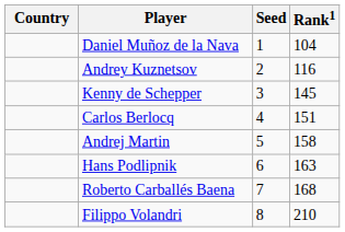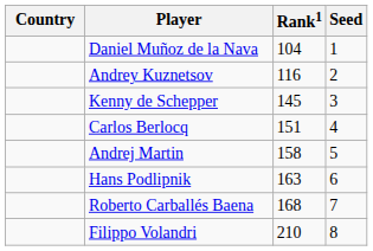 <table class="sortable wikitable">
 <tr>
 <th width="70">Country</th>
 <th width="175">Player</th>
+<th>Rank<sup>1</sup></th>
 <th>Seed</th>
-<th>Rank<sup>1</sup></th>
 </tr>
 <tr>
 <td></td>
 <td><a href='#'>Daniel Muñoz de la Nava</a></td>
+<td>104</td>
 <td>1</td>
-<td>104</td>
 </tr>
 <tr>
 <td></td>
 <td><a href='#'>Andrey Kuznetsov</a></td>
+<td>116</td>
 <td>2</td>
-<td>116</td>
 </tr>
 <tr>
 <td></td>
 <td><a href='#'>Kenny de Schepper</a></td>
+<td>145</td>
 <td>3</td>
-<td>145</td>
 </tr>
 <tr>
 <td></td>
 <td><a href='#'>Carlos Berlocq</a></td>
+<td>151</td>
 <td>4</td>
-<td>151</td>
 </tr>
 <tr>
 <td></td>
 <td><a href='#'>Andrej Martin</a></td>
+<td>158</td>
 <td>5</td>
-<td>158</td>
 </tr>
 <tr>
 <td></td>
 <td><a href='#'>Hans Podlipnik</a></td>
+<td>163</td>
 <td>6</td>
-<td>163</td>
 </tr>
 <tr>
 <td></td>
 <td><a href='#'>Roberto Carballés Baena</a></td>
+<td>168</td>
 <td>7</td>
-<td>168</td>
 </tr>
 <tr>
 <td></td>
 <td><a href='#'>Filippo Volandri</a></td>
+<td>210</td>
 <td>8</td>
-<td>210</td>
 </tr>
 </table>
